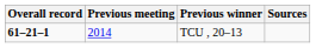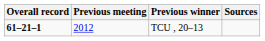 <table class="wikitable">
 <tr>
 <th>Overall record</th>
 <th>Previous meeting</th>
 <th>Previous winner</th>
 <th>Sources</th>
 </tr>
 <tr>
 <td><strong>61–21–1</strong></td>
-<td><a href='#'>2014</a></td>
+<td><a href='#'>2012</a></td>
 <td>TCU , 20–13</td>
 <td></td>
 </tr>
 </table>
